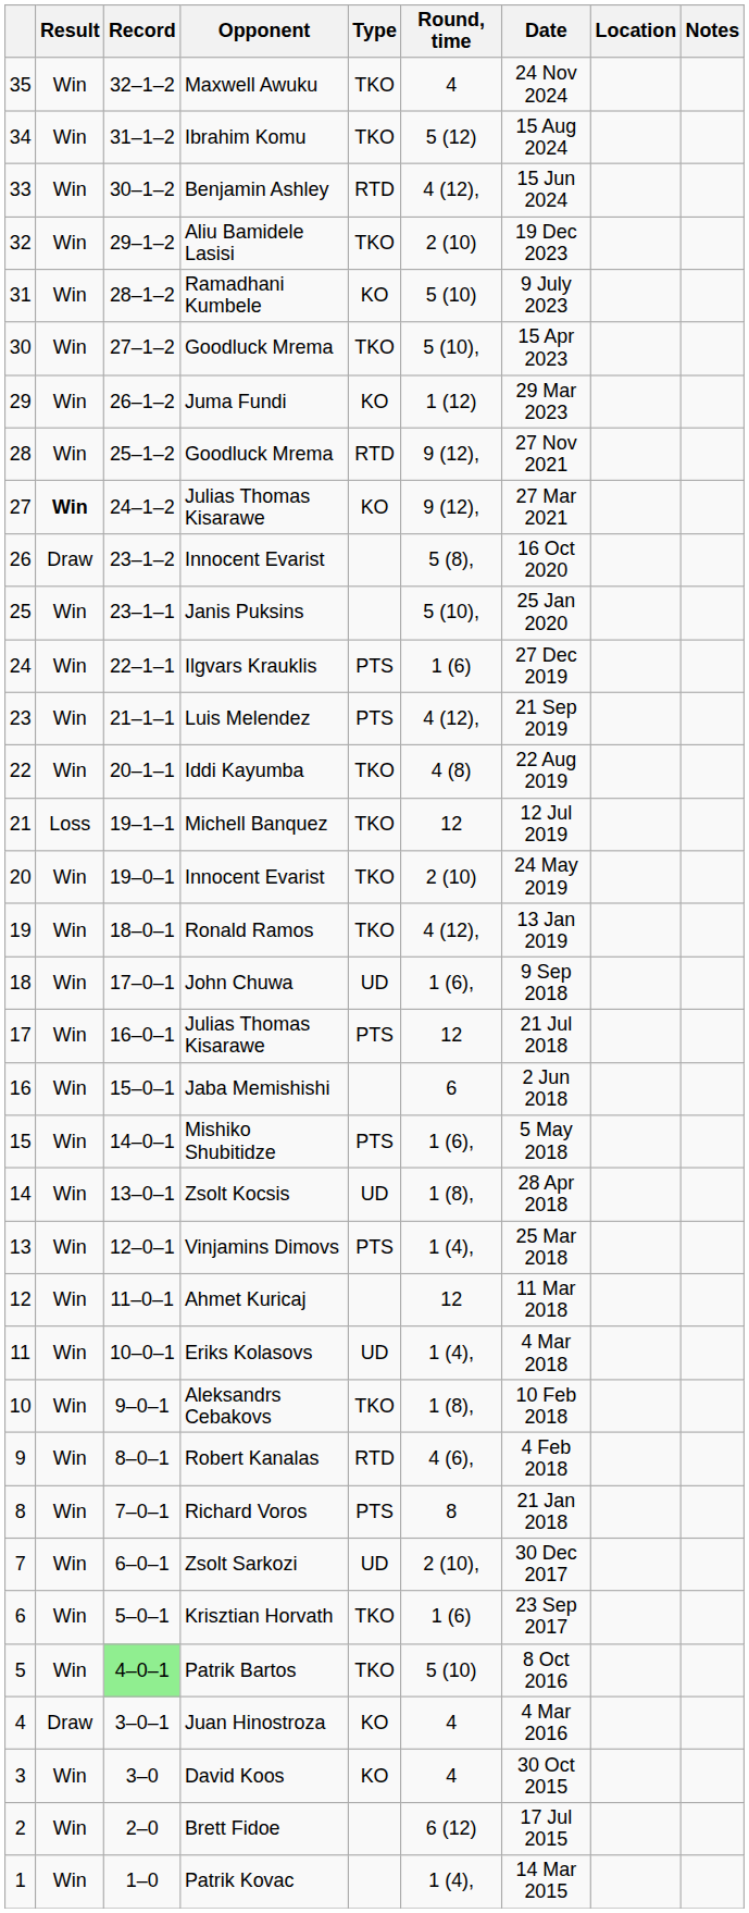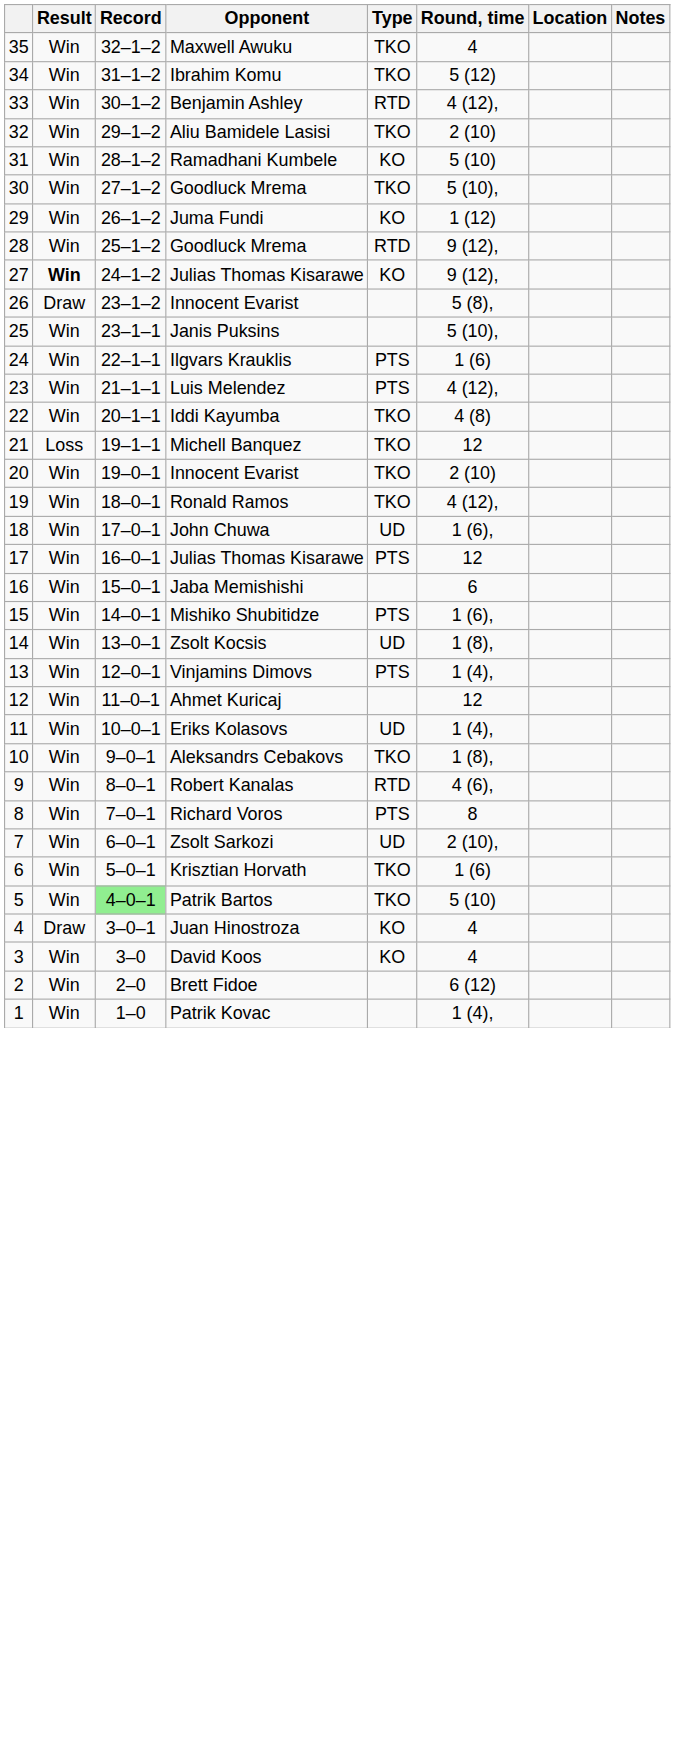 <table class="wikitable" style="text-align:center">
 <tr>
 <th></th>
 <th>Result</th>
 <th>Record</th>
 <th>Opponent</th>
 <th>Type</th>
 <th>Round, time</th>
-<th>Date</th>
 <th>Location</th>
 <th>Notes</th>
 </tr>
 <tr>
 <td>35</td>
 <td>Win</td>
 <td>32–1–2</td>
 <td style="text-align:left;">Maxwell Awuku</td>
 <td>TKO</td>
 <td>4</td>
-<td>24 Nov 2024</td>
 <td style="text-align:left;"></td>
 <td></td>
 </tr>
 <tr>
 <td>34</td>
 <td>Win</td>
 <td>31–1–2</td>
 <td style="text-align:left;">Ibrahim Komu</td>
 <td>TKO</td>
 <td>5 (12)</td>
-<td>15 Aug 2024</td>
 <td style="text-align:left;"></td>
 <td></td>
 </tr>
 <tr>
 <td>33</td>
 <td>Win</td>
 <td>30–1–2</td>
 <td style="text-align:left;">Benjamin Ashley</td>
 <td>RTD</td>
 <td>4 (12), </td>
-<td>15 Jun 2024</td>
 <td style="text-align:left;"></td>
 <td></td>
 </tr>
 <tr>
 <td>32</td>
 <td>Win</td>
 <td>29–1–2</td>
 <td style="text-align:left;">Aliu Bamidele Lasisi</td>
 <td>TKO</td>
 <td>2 (10)</td>
-<td>19 Dec 2023</td>
 <td style="text-align:left;"></td>
 <td style="text-align:left;"></td>
 </tr>
 <tr>
 <td>31</td>
 <td>Win</td>
 <td>28–1–2</td>
 <td style="text-align:left;">Ramadhani Kumbele</td>
 <td>KO</td>
 <td>5 (10)</td>
-<td>9 July 2023</td>
 <td style="text-align:left;"></td>
 <td></td>
 </tr>
 <tr>
 <td>30</td>
 <td>Win</td>
 <td>27–1–2</td>
 <td style="text-align:left;">Goodluck Mrema</td>
 <td>TKO</td>
 <td>5 (10), </td>
-<td>15 Apr 2023</td>
 <td style="text-align:left;"></td>
 <td></td>
 </tr>
 <tr>
 <td>29</td>
 <td>Win</td>
 <td>26–1–2</td>
 <td style="text-align:left;">Juma Fundi</td>
 <td>KO</td>
 <td>1 (12)</td>
-<td>29 Mar 2023</td>
 <td style="text-align:left;"></td>
 <td></td>
 </tr>
 <tr>
 <td>28</td>
 <td>Win</td>
 <td>25–1–2</td>
 <td style="text-align:left;">Goodluck Mrema</td>
 <td>RTD</td>
 <td>9 (12), </td>
-<td>27 Nov 2021</td>
 <td style="text-align:left;"></td>
 <td style="text-align:left;"></td>
 </tr>
 <tr>
 <td>27</td>
 <td><strong>Win</strong></td>
 <td>24–1–2</td>
 <td style="text-align:left;">Julias Thomas Kisarawe</td>
 <td>KO</td>
 <td>9 (12), </td>
-<td>27 Mar 2021</td>
 <td style="text-align:left;"></td>
 <td style="text-align:left;"></td>
 </tr>
 <tr>
 <td>26</td>
 <td>Draw</td>
 <td>23–1–2</td>
 <td style="text-align:left;">Innocent Evarist</td>
 <td></td>
 <td>5 (8), </td>
-<td>16 Oct 2020</td>
 <td style="text-align:left;"></td>
 <td style="text-align:left;"></td>
 </tr>
 <tr>
 <td>25</td>
 <td>Win</td>
 <td>23–1–1</td>
 <td style="text-align:left;">Janis Puksins</td>
 <td></td>
 <td>5 (10), </td>
-<td>25 Jan 2020</td>
 <td style="text-align:left;"></td>
 <td></td>
 </tr>
 <tr>
 <td>24</td>
 <td>Win</td>
 <td>22–1–1</td>
 <td style="text-align:left;">Ilgvars Krauklis</td>
 <td>PTS</td>
 <td>1 (6)</td>
-<td>27 Dec 2019</td>
 <td style="text-align:left;"></td>
 <td></td>
 </tr>
 <tr>
 <td>23</td>
 <td>Win</td>
 <td>21–1–1</td>
 <td style="text-align:left;">Luis Melendez</td>
 <td>PTS</td>
 <td>4 (12), </td>
-<td>21 Sep 2019</td>
 <td style="text-align:left;"></td>
 <td></td>
 </tr>
 <tr>
 <td>22</td>
 <td>Win</td>
 <td>20–1–1</td>
 <td style="text-align:left;">Iddi Kayumba</td>
 <td>TKO</td>
 <td>4 (8)</td>
-<td>22 Aug 2019</td>
 <td style="text-align:left;"></td>
 <td style="text-align:left;"></td>
 </tr>
 <tr>
 <td>21</td>
 <td>Loss</td>
 <td>19–1–1</td>
 <td style="text-align:left;">Michell Banquez</td>
 <td>TKO</td>
 <td>12</td>
-<td>12 Jul 2019</td>
 <td style="text-align:left;"></td>
 <td style="text-align:left;"></td>
 </tr>
 <tr>
 <td>20</td>
 <td>Win</td>
 <td>19–0–1</td>
 <td style="text-align:left;">Innocent Evarist</td>
 <td>TKO</td>
 <td>2 (10)</td>
-<td>24 May 2019</td>
 <td style="text-align:left;"></td>
 <td style="text-align:left;"></td>
 </tr>
 <tr>
 <td>19</td>
 <td>Win</td>
 <td>18–0–1</td>
 <td style="text-align:left;">Ronald Ramos</td>
 <td>TKO</td>
 <td>4 (12), </td>
-<td>13 Jan 2019</td>
 <td style="text-align:left;"></td>
 <td style="text-align:left;"></td>
 </tr>
 <tr>
 <td>18</td>
 <td>Win</td>
 <td>17–0–1</td>
 <td style="text-align:left;">John Chuwa</td>
 <td>UD</td>
 <td>1 (6), </td>
-<td>9 Sep 2018</td>
 <td style="text-align:left;"></td>
 <td></td>
 </tr>
 <tr>
 <td>17</td>
 <td>Win</td>
 <td>16–0–1</td>
 <td style="text-align:left;">Julias Thomas Kisarawe</td>
 <td>PTS</td>
 <td>12</td>
-<td>21 Jul 2018</td>
 <td style="text-align:left;"></td>
 <td></td>
 </tr>
 <tr>
 <td>16</td>
 <td>Win</td>
 <td>15–0–1</td>
 <td style="text-align:left;">Jaba Memishishi</td>
 <td></td>
 <td>6</td>
-<td>2 Jun 2018</td>
 <td style="text-align:left;"></td>
 <td></td>
 </tr>
 <tr>
 <td>15</td>
 <td>Win</td>
 <td>14–0–1</td>
 <td style="text-align:left;">Mishiko Shubitidze</td>
 <td>PTS</td>
 <td>1 (6), </td>
-<td>5 May 2018</td>
 <td style="text-align:left;"></td>
 <td style="text-align:left;"></td>
 </tr>
 <tr>
 <td>14</td>
 <td>Win</td>
 <td>13–0–1</td>
 <td style="text-align:left;">Zsolt Kocsis</td>
 <td>UD</td>
 <td>1 (8), </td>
-<td>28 Apr 2018</td>
 <td style="text-align:left;"></td>
 <td></td>
 </tr>
 <tr>
 <td>13</td>
 <td>Win</td>
 <td>12–0–1</td>
 <td style="text-align:left;">Vinjamins Dimovs</td>
 <td>PTS</td>
 <td>1 (4), </td>
-<td>25 Mar 2018</td>
 <td style="text-align:left;"></td>
 <td style="text-align:left;"></td>
 </tr>
 <tr>
 <td>12</td>
 <td>Win</td>
 <td>11–0–1</td>
 <td style="text-align:left;">Ahmet Kuricaj</td>
 <td></td>
 <td>12</td>
-<td>11 Mar 2018</td>
 <td style="text-align:left;"></td>
 <td></td>
 </tr>
 <tr>
 <td>11</td>
 <td>Win</td>
 <td>10–0–1</td>
 <td style="text-align:left;">Eriks Kolasovs</td>
 <td>UD</td>
 <td>1 (4), </td>
-<td>4 Mar 2018</td>
 <td style="text-align:left;"></td>
 <td style="text-align:left;"></td>
 </tr>
 <tr>
 <td>10</td>
 <td>Win</td>
 <td>9–0–1</td>
 <td style="text-align:left;">Aleksandrs Cebakovs</td>
 <td>TKO</td>
 <td>1 (8), </td>
-<td>10 Feb 2018</td>
 <td style="text-align:left;"></td>
 <td></td>
 </tr>
 <tr>
 <td>9</td>
 <td>Win</td>
 <td>8–0–1</td>
 <td style="text-align:left;">Robert Kanalas</td>
 <td>RTD</td>
 <td>4 (6), </td>
-<td>4 Feb 2018</td>
 <td style="text-align:left;"></td>
 <td></td>
 </tr>
 <tr>
 <td>8</td>
 <td>Win</td>
 <td>7–0–1</td>
 <td style="text-align:left;">Richard Voros</td>
 <td>PTS</td>
 <td>8</td>
-<td>21 Jan 2018</td>
 <td style="text-align:left;"></td>
 <td></td>
 </tr>
 <tr>
 <td>7</td>
 <td>Win</td>
 <td>6–0–1</td>
 <td style="text-align:left;">Zsolt Sarkozi</td>
 <td>UD</td>
 <td>2 (10), </td>
-<td>30 Dec 2017</td>
 <td style="text-align:left;"></td>
 <td style="text-align:left;"></td>
 </tr>
 <tr>
 <td>6</td>
 <td>Win</td>
 <td>5–0–1</td>
 <td style="text-align:left;">Krisztian Horvath</td>
 <td>TKO</td>
 <td>1 (6)</td>
-<td>23 Sep 2017</td>
 <td style="text-align:left;"></td>
 <td></td>
 </tr>
 <tr>
 <td>5</td>
 <td>Win</td>
 <td style="background: lightgreen;">4–0–1</td>
 <td style="text-align:left;">Patrik Bartos</td>
 <td>TKO</td>
 <td>5 (10)</td>
-<td>8 Oct 2016</td>
 <td style="text-align:left;"></td>
 <td></td>
 </tr>
 <tr>
 <td>4</td>
 <td>Draw</td>
 <td>3–0–1</td>
 <td style="text-align:left;">Juan Hinostroza</td>
 <td>KO</td>
 <td>4</td>
-<td>4 Mar 2016</td>
 <td style="text-align:left;"></td>
 <td></td>
 </tr>
 <tr>
 <td>3</td>
 <td>Win</td>
 <td>3–0</td>
 <td style="text-align:left;">David Koos</td>
 <td>KO</td>
 <td>4</td>
-<td>30 Oct 2015</td>
 <td style="text-align:left;"></td>
 <td></td>
 </tr>
 <tr>
 <td>2</td>
 <td>Win</td>
 <td>2–0</td>
 <td style="text-align:left;">Brett Fidoe</td>
 <td></td>
 <td>6 (12)</td>
-<td>17 Jul 2015</td>
 <td style="text-align:left;"></td>
 <td></td>
 </tr>
 <tr>
 <td>1</td>
 <td>Win</td>
 <td>1–0</td>
 <td style="text-align:left;">Patrik Kovac</td>
 <td></td>
 <td>1 (4), </td>
-<td>14 Mar 2015</td>
 <td style="text-align:left;"></td>
 <td></td>
 </tr>
 </table>
